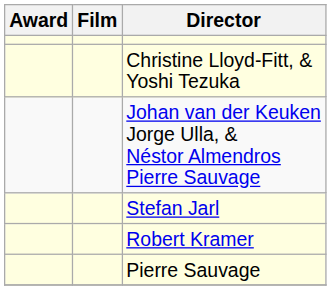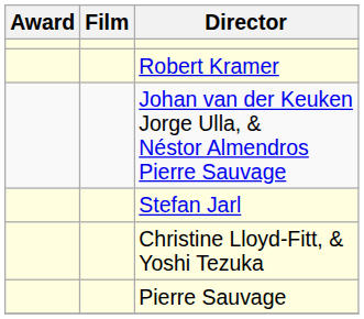 <table class="wikitable" style="font-size:95%;">
 <tr>
 <th>Award</th>
 <th>Film</th>
 <th>Director</th>
 </tr>
 <tr bgcolor=lightyellow>
 <td></td>
 <td></td>
 <td> </td>
 </tr>
 <tr bgcolor=lightyellow>
 <td></td>
 <td></td>
-<td> Christine Lloyd-Fitt, &<br> Yoshi Tezuka</td>
+<td> <a href='#'>Robert Kramer</a></td>
 </tr>
 <tr>
 <td></td>
 <td></td>
 <td> <a href='#'>Johan van der Keuken</a><br> Jorge Ulla, &<br> <a href='#'>Néstor Almendros</a><br> <a href='#'>Pierre Sauvage</a></td>
 </tr>
 <tr bgcolor=lightyellow>
 <td></td>
 <td></td>
 <td> <a href='#'>Stefan Jarl</a></td>
 </tr>
 <tr bgcolor=lightyellow>
 <td></td>
 <td></td>
-<td> <a href='#'>Robert Kramer</a></td>
+<td> Christine Lloyd-Fitt, &<br> Yoshi Tezuka</td>
 </tr>
 <tr bgcolor=lightyellow>
 <td></td>
 <td></td>
 <td> Pierre Sauvage</td>
 </tr>
 <tr>
 </tr>
 </table>
